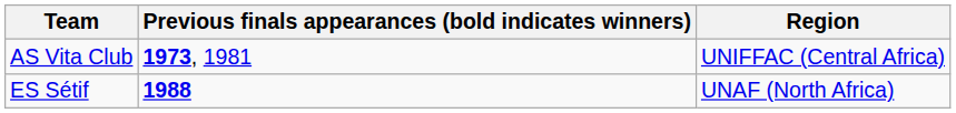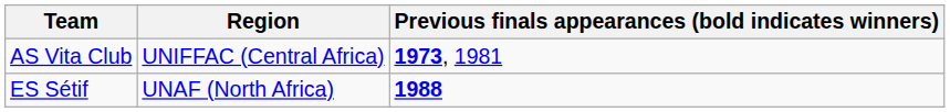 <table class="wikitable">
 <tr>
 <th>Team</th>
+<th>Region</th>
 <th>Previous finals appearances (bold indicates winners)</th>
-<th>Region</th>
 </tr>
 <tr>
 <td> <a href='#'>AS Vita Club</a></td>
+<td><a href='#'>UNIFFAC (Central Africa)</a></td>
 <td><strong><a href='#'>1973</a></strong>, <a href='#'>1981</a></td>
-<td><a href='#'>UNIFFAC (Central Africa)</a></td>
 </tr>
 <tr>
 <td> <a href='#'>ES Sétif</a></td>
+<td><a href='#'>UNAF (North Africa)</a></td>
 <td><strong><a href='#'>1988</a></strong></td>
-<td><a href='#'>UNAF (North Africa)</a></td>
 </tr>
 </table>
